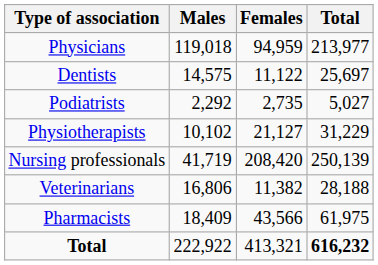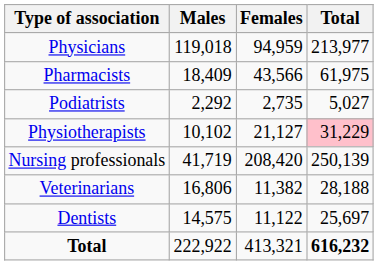 <table class="sortable wikitable" style="margin:1em auto; text-align:center;">
 <tr>
 <th>Type of association</th>
 <th>Males</th>
 <th>Females</th>
 <th>Total</th>
 </tr>
 <tr>
 <td><a href='#'>Physicians</a></td>
 <td align="right">119,018</td>
 <td align="right">94,959</td>
 <td align="right">213,977</td>
 </tr>
 <tr>
-<td><a href='#'>Dentists</a></td>
-<td align="right">14,575</td>
-<td align="right">11,122</td>
-<td align="right">25,697</td>
+<td><a href='#'>Pharmacists</a></td>
+<td align="right">18,409</td>
+<td align="right">43,566</td>
+<td align="right">61,975</td>
 </tr>
 <tr>
 <td><a href='#'>Podiatrists</a></td>
 <td align="right">2,292</td>
 <td align="right">2,735</td>
 <td align="right">5,027</td>
 </tr>
 <tr>
 <td><a href='#'>Physiotherapists</a></td>
 <td align="right">10,102</td>
 <td align="right">21,127</td>
-<td align="right">31,229</td>
+<td align="right" style="background: pink;">31,229</td>
 </tr>
 <tr>
 <td><a href='#'>Nursing</a> professionals</td>
 <td align="right">41,719</td>
 <td align="right">208,420</td>
 <td align="right">250,139</td>
 </tr>
 <tr>
 <td><a href='#'>Veterinarians</a></td>
 <td align="right">16,806</td>
 <td align="right">11,382</td>
 <td align="right">28,188</td>
 </tr>
 <tr>
-<td><a href='#'>Pharmacists</a></td>
-<td align="right">18,409</td>
-<td align="right">43,566</td>
-<td align="right">61,975</td>
+<td><a href='#'>Dentists</a></td>
+<td align="right">14,575</td>
+<td align="right">11,122</td>
+<td align="right">25,697</td>
 </tr>
 <tr>
 <td><strong>Total</strong></td>
 <td align="right">222,922</td>
 <td align="right">413,321</td>
 <td align="right"><strong>616,232</strong></td>
 </tr>
 </table>
